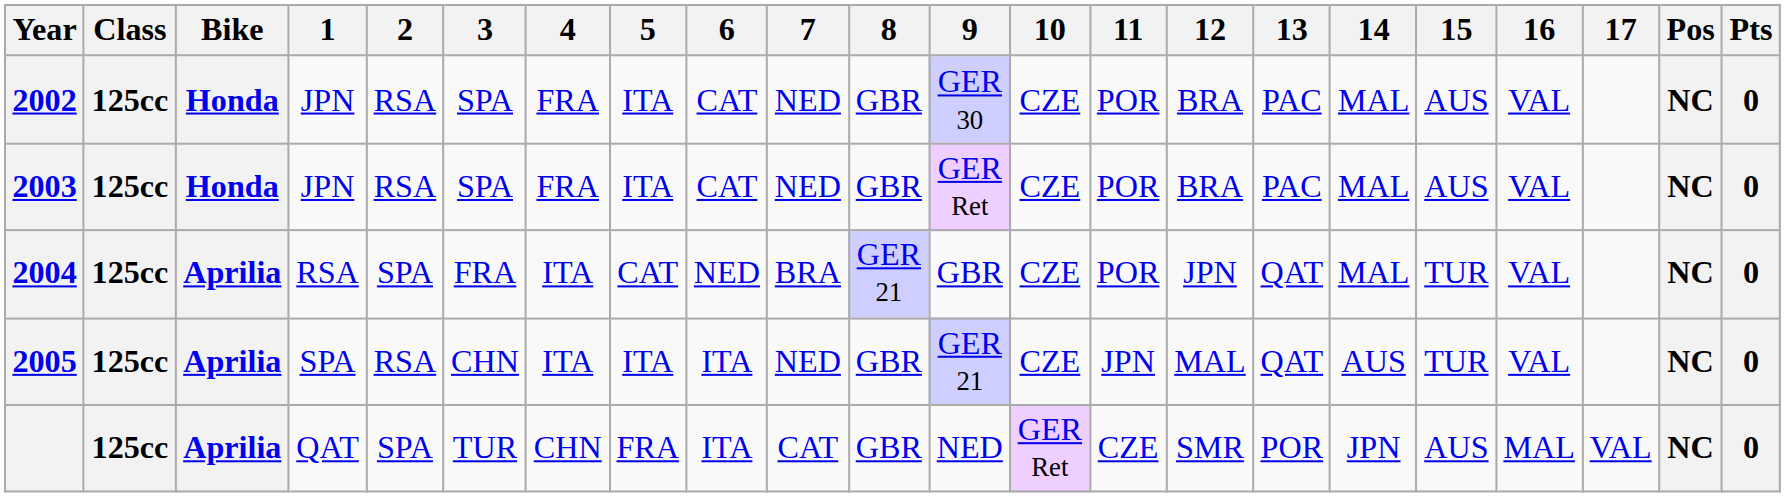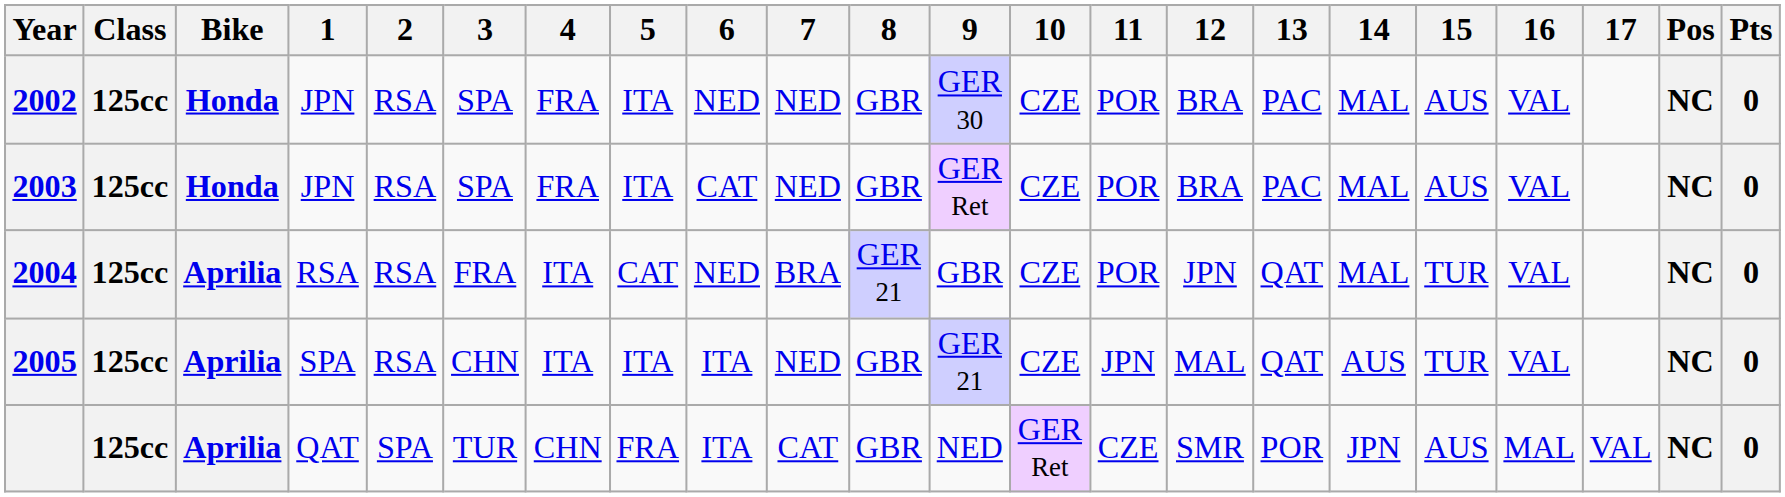 <table class="wikitable" style="text-align:center">
 <tr>
 <th>Year</th>
 <th>Class</th>
 <th>Bike</th>
 <th>1</th>
 <th>2</th>
 <th>3</th>
 <th>4</th>
 <th>5</th>
 <th>6</th>
 <th>7</th>
 <th>8</th>
 <th>9</th>
 <th>10</th>
 <th>11</th>
 <th>12</th>
 <th>13</th>
 <th>14</th>
 <th>15</th>
 <th>16</th>
 <th>17</th>
 <th>Pos</th>
 <th>Pts</th>
 </tr>
 <tr>
 <th align="left"><a href='#'>2002</a></th>
 <th align="left">125cc</th>
 <th align="left"><a href='#'>Honda</a></th>
 <td><a href='#'>JPN</a></td>
 <td><a href='#'>RSA</a></td>
 <td><a href='#'>SPA</a></td>
 <td><a href='#'>FRA</a></td>
 <td><a href='#'>ITA</a></td>
-<td><a href='#'>CAT</a></td>
+<td><a href='#'>NED</a></td>
 <td><a href='#'>NED</a></td>
 <td><a href='#'>GBR</a></td>
 <td style="background:#cfcfff;"><a href='#'>GER</a><br><small>30</small></td>
 <td><a href='#'>CZE</a></td>
 <td><a href='#'>POR</a></td>
 <td><a href='#'>BRA</a></td>
 <td><a href='#'>PAC</a></td>
 <td><a href='#'>MAL</a></td>
 <td><a href='#'>AUS</a></td>
 <td><a href='#'>VAL</a></td>
 <td></td>
 <th>NC</th>
 <th>0</th>
 </tr>
 <tr>
 <th align="left"><a href='#'>2003</a></th>
 <th align="left">125cc</th>
 <th align="left"><a href='#'>Honda</a></th>
 <td><a href='#'>JPN</a></td>
 <td><a href='#'>RSA</a></td>
 <td><a href='#'>SPA</a></td>
 <td><a href='#'>FRA</a></td>
 <td><a href='#'>ITA</a></td>
 <td><a href='#'>CAT</a></td>
 <td><a href='#'>NED</a></td>
 <td><a href='#'>GBR</a></td>
 <td style="background:#EFCFFF;"><a href='#'>GER</a><br><small>Ret</small></td>
 <td><a href='#'>CZE</a></td>
 <td><a href='#'>POR</a></td>
 <td><a href='#'>BRA</a></td>
 <td><a href='#'>PAC</a></td>
 <td><a href='#'>MAL</a></td>
 <td><a href='#'>AUS</a></td>
 <td><a href='#'>VAL</a></td>
 <td></td>
 <th>NC</th>
 <th>0</th>
 </tr>
 <tr>
 <th align="left"><a href='#'>2004</a></th>
 <th align="left">125cc</th>
 <th align="left"><a href='#'>Aprilia</a></th>
 <td><a href='#'>RSA</a></td>
-<td><a href='#'>SPA</a></td>
+<td><a href='#'>RSA</a></td>
 <td><a href='#'>FRA</a></td>
 <td><a href='#'>ITA</a></td>
 <td><a href='#'>CAT</a></td>
 <td><a href='#'>NED</a></td>
 <td><a href='#'>BRA</a></td>
 <td style="background:#cfcfff;"><a href='#'>GER</a><br><small>21</small></td>
 <td><a href='#'>GBR</a></td>
 <td><a href='#'>CZE</a></td>
 <td><a href='#'>POR</a></td>
 <td><a href='#'>JPN</a></td>
 <td><a href='#'>QAT</a></td>
 <td><a href='#'>MAL</a></td>
 <td><a href='#'>TUR</a></td>
 <td><a href='#'>VAL</a></td>
 <td></td>
 <th>NC</th>
 <th>0</th>
 </tr>
 <tr>
 <th align="left"><a href='#'>2005</a></th>
 <th align="left">125cc</th>
 <th align="left"><a href='#'>Aprilia</a></th>
 <td><a href='#'>SPA</a></td>
 <td><a href='#'>RSA</a></td>
 <td><a href='#'>CHN</a></td>
 <td><a href='#'>ITA</a></td>
 <td><a href='#'>ITA</a></td>
 <td><a href='#'>ITA</a></td>
 <td><a href='#'>NED</a></td>
 <td><a href='#'>GBR</a></td>
 <td style="background:#cfcfff;"><a href='#'>GER</a><br><small>21</small></td>
 <td><a href='#'>CZE</a></td>
 <td><a href='#'>JPN</a></td>
 <td><a href='#'>MAL</a></td>
 <td><a href='#'>QAT</a></td>
 <td><a href='#'>AUS</a></td>
 <td><a href='#'>TUR</a></td>
 <td><a href='#'>VAL</a></td>
 <td></td>
 <th>NC</th>
 <th>0</th>
 </tr>
 <tr>
 <th align="left"></th>
 <th align="left">125cc</th>
 <th align="left"><a href='#'>Aprilia</a></th>
 <td><a href='#'>QAT</a></td>
 <td><a href='#'>SPA</a></td>
 <td><a href='#'>TUR</a></td>
 <td><a href='#'>CHN</a></td>
 <td><a href='#'>FRA</a></td>
 <td><a href='#'>ITA</a></td>
 <td><a href='#'>CAT</a></td>
 <td><a href='#'>GBR</a></td>
 <td><a href='#'>NED</a></td>
 <td style="background:#EFCFFF;"><a href='#'>GER</a><br><small>Ret</small></td>
 <td><a href='#'>CZE</a></td>
 <td><a href='#'>SMR</a></td>
 <td><a href='#'>POR</a></td>
 <td><a href='#'>JPN</a></td>
 <td><a href='#'>AUS</a></td>
 <td><a href='#'>MAL</a></td>
 <td><a href='#'>VAL</a></td>
 <th>NC</th>
 <th>0</th>
 </tr>
 </table>
